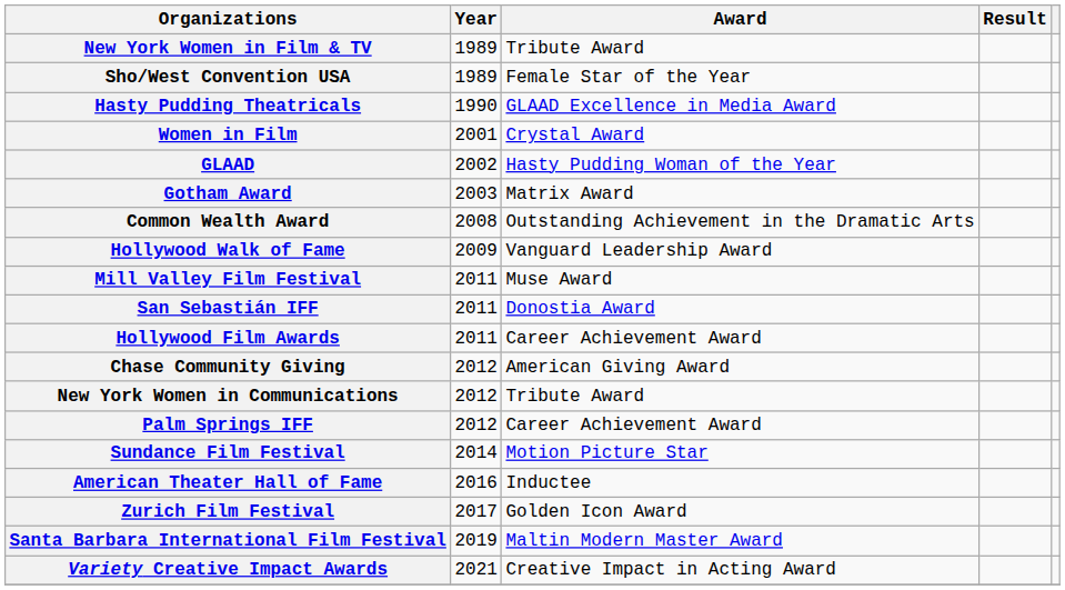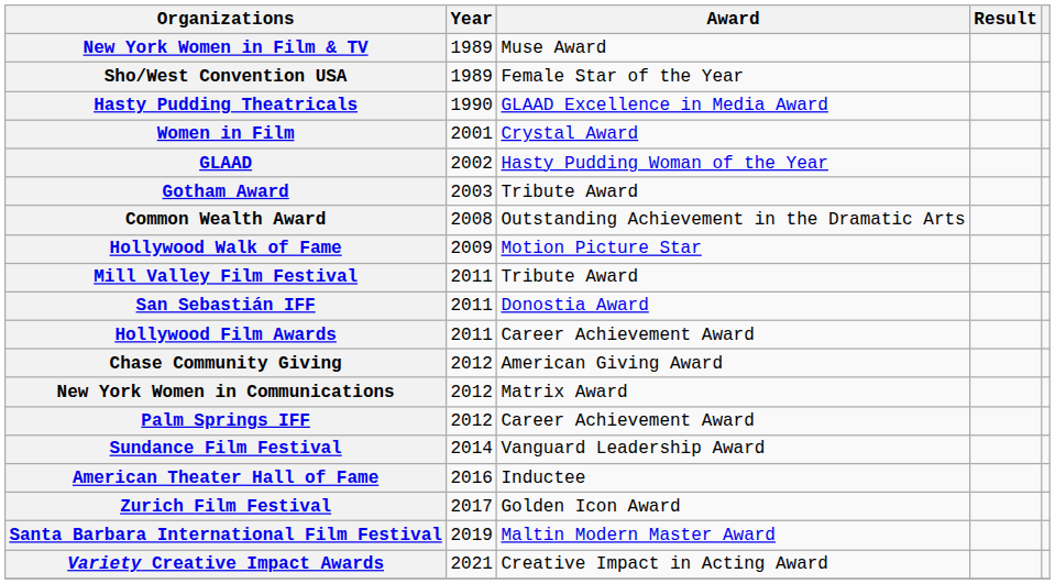 <table class= "wikitable plainrowheaders sortable">
 <tr>
 <th>Organizations</th>
 <th scope="col">Year</th>
 <th scope="col">Award</th>
 <th scope="col">Result</th>
 <th scope="col" class="unsortable"></th>
 </tr>
 <tr>
 <th rowspan="1" scope="row"><a href='#'>New York Women in Film & TV</a></th>
 <td style="text-align:center;">1989</td>
-<td>Tribute Award</td>
+<td>Muse Award</td>
 <td></td>
 <td></td>
 </tr>
 <tr>
 <th rowspan="1" scope="row">Sho/West Convention USA</th>
 <td style="text-align:center;">1989</td>
 <td>Female Star of the Year</td>
 <td></td>
 <td></td>
 </tr>
 <tr>
 <th rowspan="1" scope="row"><a href='#'>Hasty Pudding Theatricals</a></th>
 <td style="text-align:center;">1990</td>
 <td><a href='#'>GLAAD Excellence in Media Award</a></td>
 <td></td>
 <td></td>
 </tr>
 <tr>
 <th rowspan="1" scope="row"><a href='#'>Women in Film</a></th>
 <td style="text-align:center;">2001</td>
 <td><a href='#'>Crystal Award</a></td>
 <td></td>
 <td></td>
 </tr>
 <tr>
 <th rowspan="1" scope="row"><a href='#'>GLAAD</a></th>
 <td style="text-align:center;">2002</td>
 <td><a href='#'>Hasty Pudding Woman of the Year</a></td>
 <td></td>
 <td></td>
 </tr>
 <tr>
 <th rowspan="1" scope="row"><a href='#'>Gotham Award</a></th>
 <td style="text-align:center;">2003</td>
-<td>Matrix Award</td>
+<td>Tribute Award</td>
 <td></td>
 <td></td>
 </tr>
 <tr>
 <th rowspan="1" scope="row">Common Wealth Award</th>
 <td style="text-align:center;">2008</td>
 <td>Outstanding Achievement in the Dramatic Arts</td>
 <td></td>
 <td></td>
 </tr>
 <tr>
 <th rowspan="1" scope="row"><a href='#'>Hollywood Walk of Fame</a></th>
 <td style="text-align:center;">2009</td>
-<td>Vanguard Leadership Award</td>
+<td><a href='#'>Motion Picture Star</a></td>
 <td></td>
 <td></td>
 </tr>
 <tr>
 <th rowspan="1" scope="row"><a href='#'>Mill Valley Film Festival</a></th>
 <td style="text-align:center;">2011</td>
-<td>Muse Award</td>
+<td>Tribute Award</td>
 <td></td>
 <td></td>
 </tr>
 <tr>
 <th rowspan="1" scope="row"><a href='#'>San Sebastián IFF</a></th>
 <td style="text-align:center;">2011</td>
 <td><a href='#'>Donostia Award</a></td>
 <td></td>
 <td></td>
 </tr>
 <tr>
 <th rowspan="1" scope="row"><a href='#'>Hollywood Film Awards</a></th>
 <td style="text-align:center;">2011</td>
 <td>Career Achievement Award</td>
 <td></td>
 <td></td>
 </tr>
 <tr>
 <th rowspan="1" scope="row">Chase Community Giving</th>
 <td style="text-align:center;">2012</td>
 <td>American Giving Award</td>
 <td></td>
 <td></td>
 </tr>
 <tr>
 <th rowspan="1" scope="row">New York Women in Communications</th>
 <td style="text-align:center;">2012</td>
-<td>Tribute Award</td>
+<td>Matrix Award</td>
 <td></td>
 <td></td>
 </tr>
 <tr>
 <th rowspan="1" scope="row"><a href='#'>Palm Springs IFF</a></th>
 <td style="text-align:center;">2012</td>
 <td>Career Achievement Award</td>
 <td></td>
 <td></td>
 </tr>
 <tr>
 <th rowspan="1" scope="row"><a href='#'>Sundance Film Festival</a></th>
 <td style="text-align:center;">2014</td>
-<td><a href='#'>Motion Picture Star</a></td>
+<td>Vanguard Leadership Award</td>
 <td></td>
 <td></td>
 </tr>
 <tr>
 <th rowspan="1" scope="row"><a href='#'>American Theater Hall of Fame</a></th>
 <td style="text-align:center;">2016</td>
 <td>Inductee</td>
 <td></td>
 <td></td>
 </tr>
 <tr>
 <th rowspan="1" scope="row"><a href='#'>Zurich Film Festival</a></th>
 <td style="text-align:center;">2017</td>
 <td>Golden Icon Award</td>
 <td></td>
 <td></td>
 </tr>
 <tr>
 <th rowspan="1" scope="row"><a href='#'>Santa Barbara International Film Festival</a></th>
 <td style="text-align:center;">2019</td>
 <td><a href='#'>Maltin Modern Master Award</a></td>
 <td></td>
 <td></td>
 </tr>
 <tr>
 <th rowspan="1" scope="row"><a href='#'><em>Variety</em> Creative Impact Awards</a></th>
 <td style="text-align:center;">2021</td>
 <td>Creative Impact in Acting Award</td>
 <td></td>
 <td></td>
 </tr>
 <tr>
 </tr>
 </table>
